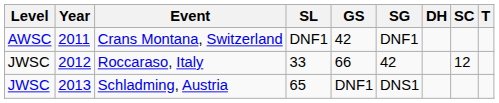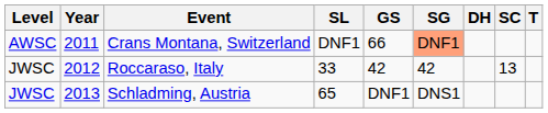 <table class="wikitable sortable">
 <tr>
 <th>Level</th>
 <th>Year</th>
 <th>Event</th>
 <th>SL</th>
 <th>GS</th>
 <th>SG</th>
 <th>DH</th>
 <th>SC</th>
 <th>T</th>
 </tr>
 <tr>
 <td><a href='#'>AWSC</a></td>
 <td><a href='#'>2011</a></td>
 <td> <a href='#'>Crans Montana</a>, <a href='#'>Switzerland</a></td>
 <td>DNF1</td>
-<td>42</td>
-<td>DNF1</td>
+<td>66</td>
+<td style="background: lightsalmon;">DNF1</td>
 <td></td>
 <td></td>
 <td></td>
 </tr>
 <tr>
 <td>JWSC</td>
 <td><a href='#'>2012</a></td>
 <td> <a href='#'>Roccaraso</a>, <a href='#'>Italy</a></td>
 <td>33</td>
-<td>66</td>
+<td>42</td>
 <td>42</td>
 <td></td>
-<td>12</td>
+<td>13</td>
 <td></td>
 </tr>
 <tr>
 <td><a href='#'>JWSC</a></td>
 <td><a href='#'>2013</a></td>
 <td> <a href='#'>Schladming</a>, <a href='#'>Austria</a></td>
 <td>65</td>
 <td>DNF1</td>
 <td>DNS1</td>
 <td></td>
 <td></td>
 <td></td>
 </tr>
 </table>
